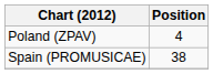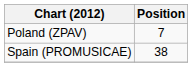 <table class="wikitable sortable">
 <tr>
 <th scope="col">Chart (2012)</th>
 <th scope="col">Position</th>
 </tr>
 <tr>
 <td>Poland (ZPAV)</td>
-<td style="text-align:center;">4</td>
+<td style="text-align:center;">7</td>
 </tr>
 <tr>
 <td>Spain (PROMUSICAE)</td>
 <td style="text-align:center;">38</td>
 </tr>
 <tr>
 </tr>
 </table>
